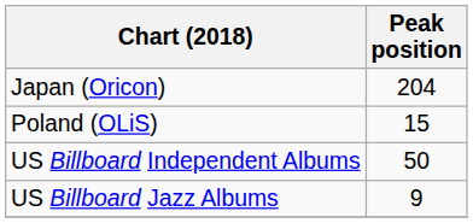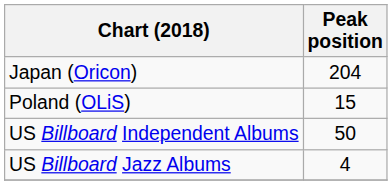 <table class="wikitable sortable plainrowheaders">
 <tr>
 <th scope="col">Chart (2018)</th>
 <th scope="col">Peak<br>position</th>
 </tr>
 <tr>
 <td align="left">Japan (<a href='#'>Oricon</a>)</td>
 <td align="center">204</td>
 </tr>
 <tr>
 <td align="left">Poland (<a href='#'>OLiS</a>)</td>
 <td align="center">15</td>
 </tr>
 <tr>
 <td align="left">US <em><a href='#'>Billboard</a></em> <a href='#'>Independent Albums</a></td>
 <td align="center">50</td>
 </tr>
 <tr>
 <td align="left">US <em><a href='#'>Billboard</a></em> <a href='#'>Jazz Albums</a></td>
-<td align="center">9</td>
+<td align="center">4</td>
 </tr>
 <tr>
 </tr>
 </table>
